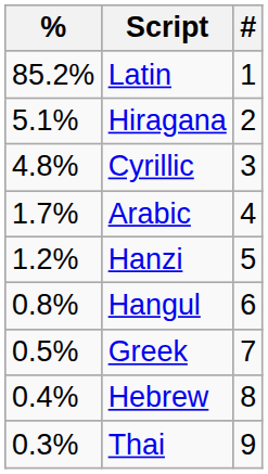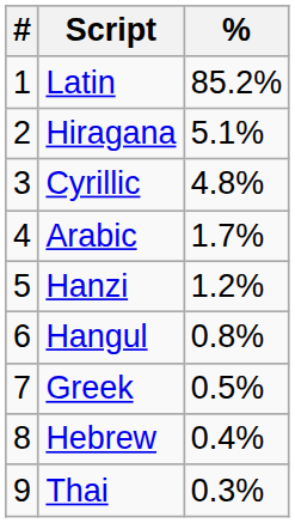 <table class="wikitable sortable">
 <tr>
+<th>#</th>
+<th>Script</th>
 <th>%</th>
-<th>Script</th>
-<th>#</th>
 </tr>
 <tr>
+<td>1</td>
+<td><a href='#'>Latin</a></td>
 <td>85.2%</td>
-<td><a href='#'>Latin</a></td>
-<td>1</td>
 </tr>
 <tr>
+<td>2</td>
+<td><a href='#'>Hiragana</a></td>
 <td>5.1%</td>
-<td><a href='#'>Hiragana</a></td>
-<td>2</td>
 </tr>
 <tr>
+<td>3</td>
+<td><a href='#'>Cyrillic</a></td>
 <td>4.8%</td>
-<td><a href='#'>Cyrillic</a></td>
-<td>3</td>
 </tr>
 <tr>
+<td>4</td>
+<td><a href='#'>Arabic</a></td>
 <td>1.7%</td>
-<td><a href='#'>Arabic</a></td>
-<td>4</td>
 </tr>
 <tr>
+<td>5</td>
+<td><a href='#'>Hanzi</a></td>
 <td>1.2%</td>
-<td><a href='#'>Hanzi</a></td>
-<td>5</td>
 </tr>
 <tr>
+<td>6</td>
+<td><a href='#'>Hangul</a></td>
 <td>0.8%</td>
-<td><a href='#'>Hangul</a></td>
-<td>6</td>
 </tr>
 <tr>
+<td>7</td>
+<td><a href='#'>Greek</a></td>
 <td>0.5%</td>
-<td><a href='#'>Greek</a></td>
-<td>7</td>
 </tr>
 <tr>
+<td>8</td>
+<td><a href='#'>Hebrew</a></td>
 <td>0.4%</td>
-<td><a href='#'>Hebrew</a></td>
-<td>8</td>
 </tr>
 <tr>
+<td>9</td>
+<td><a href='#'>Thai</a></td>
 <td>0.3%</td>
-<td><a href='#'>Thai</a></td>
-<td>9</td>
 </tr>
 </table>
